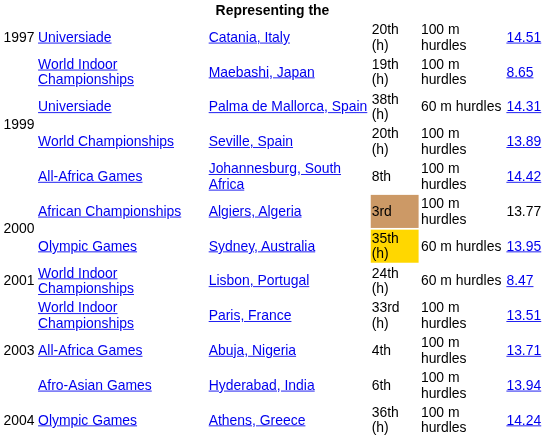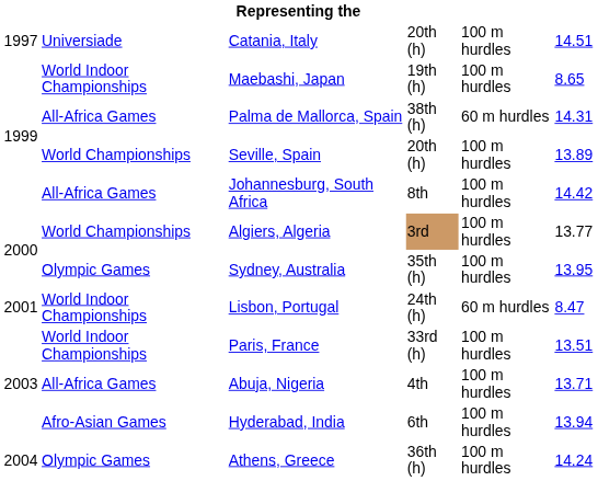 <table>
 <tr>
 <th colspan="6">Representing the </th>
 </tr>
 <tr>
 <td>1997</td>
 <td><a href='#'>Universiade</a></td>
 <td><a href='#'>Catania, Italy</a></td>
 <td>20th (h)</td>
 <td>100 m hurdles</td>
 <td><a href='#'>14.51</a></td>
 </tr>
 <tr>
 <td rowspan=4>1999</td>
 <td><a href='#'>World Indoor Championships</a></td>
 <td><a href='#'>Maebashi, Japan</a></td>
 <td>19th (h)</td>
 <td>100 m hurdles</td>
 <td><a href='#'>8.65</a></td>
 </tr>
 <tr>
-<td><a href='#'>Universiade</a></td>
+<td><a href='#'>All-Africa Games</a></td>
 <td><a href='#'>Palma de Mallorca, Spain</a></td>
 <td>38th (h)</td>
 <td>60 m hurdles</td>
 <td><a href='#'>14.31</a></td>
 </tr>
 <tr>
 <td><a href='#'>World Championships</a></td>
 <td><a href='#'>Seville, Spain</a></td>
 <td>20th (h)</td>
 <td>100 m hurdles</td>
 <td><a href='#'>13.89</a></td>
 </tr>
 <tr>
 <td><a href='#'>All-Africa Games</a></td>
 <td><a href='#'>Johannesburg, South Africa</a></td>
 <td>8th</td>
 <td>100 m hurdles</td>
 <td><a href='#'>14.42</a></td>
 </tr>
 <tr>
 <td rowspan=2>2000</td>
-<td><a href='#'>African Championships</a></td>
+<td><a href='#'>World Championships</a></td>
 <td><a href='#'>Algiers, Algeria</a></td>
 <td bgcolor=cc9966>3rd</td>
 <td>100 m hurdles</td>
 <td>13.77</td>
 </tr>
 <tr>
 <td><a href='#'>Olympic Games</a></td>
 <td><a href='#'>Sydney, Australia</a></td>
-<td style="background: gold;">35th (h)</td>
-<td>60 m hurdles</td>
+<td>35th (h)</td>
+<td>100 m hurdles</td>
 <td><a href='#'>13.95</a></td>
 </tr>
 <tr>
 <td>2001</td>
 <td><a href='#'>World Indoor Championships</a></td>
 <td><a href='#'>Lisbon, Portugal</a></td>
 <td>24th (h)</td>
 <td>60 m hurdles</td>
 <td><a href='#'>8.47</a></td>
 </tr>
 <tr>
 <td rowspan=3>2003</td>
 <td><a href='#'>World Indoor Championships</a></td>
 <td><a href='#'>Paris, France</a></td>
 <td>33rd (h)</td>
 <td>100 m hurdles</td>
 <td><a href='#'>13.51</a></td>
 </tr>
 <tr>
 <td><a href='#'>All-Africa Games</a></td>
 <td><a href='#'>Abuja, Nigeria</a></td>
 <td>4th</td>
 <td>100 m hurdles</td>
 <td><a href='#'>13.71</a></td>
 </tr>
 <tr>
 <td><a href='#'>Afro-Asian Games</a></td>
 <td><a href='#'>Hyderabad, India</a></td>
 <td>6th</td>
 <td>100 m hurdles</td>
 <td><a href='#'>13.94</a></td>
 </tr>
 <tr>
 <td>2004</td>
 <td><a href='#'>Olympic Games</a></td>
 <td><a href='#'>Athens, Greece</a></td>
 <td>36th (h)</td>
 <td>100 m hurdles</td>
 <td><a href='#'>14.24</a></td>
 </tr>
 </table>
